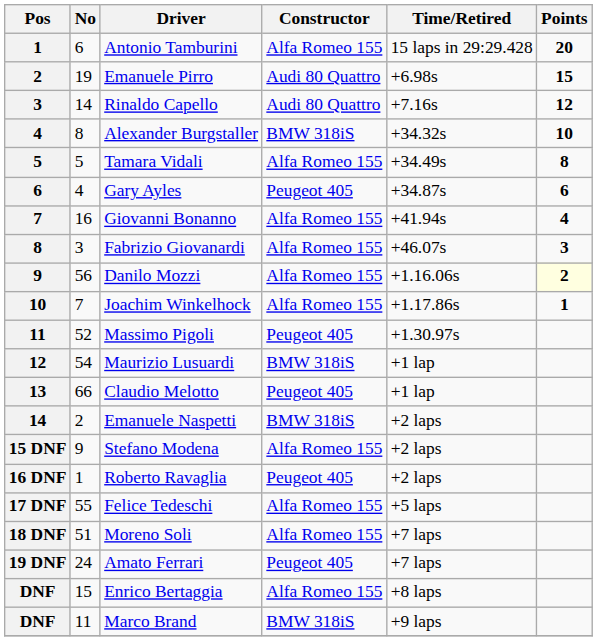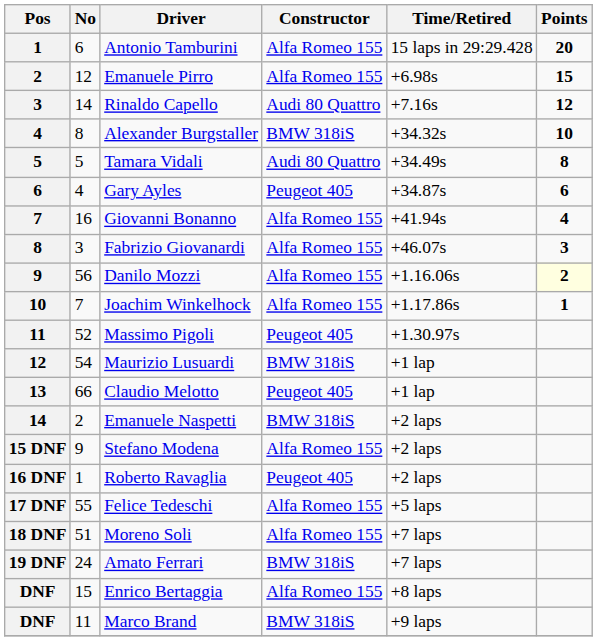 <table class="wikitable" style="font-size: 80%;">
 <tr>
 <th>Pos</th>
 <th>No</th>
 <th>Driver</th>
 <th>Constructor</th>
 <th>Time/Retired</th>
 <th>Points</th>
 </tr>
 <tr>
 <th>1</th>
 <td>6</td>
 <td> <a href='#'>Antonio Tamburini</a></td>
 <td><a href='#'>Alfa Romeo 155</a></td>
 <td>15 laps in 29:29.428</td>
 <td align=center><strong>20</strong></td>
 </tr>
 <tr>
 <th>2</th>
-<td>19</td>
+<td>12</td>
 <td> <a href='#'>Emanuele Pirro</a></td>
-<td><a href='#'>Audi 80 Quattro</a></td>
+<td><a href='#'>Alfa Romeo 155</a></td>
 <td>+6.98s</td>
 <td align=center><strong>15</strong></td>
 </tr>
 <tr>
 <th>3</th>
 <td>14</td>
 <td> <a href='#'>Rinaldo Capello</a></td>
 <td><a href='#'>Audi 80 Quattro</a></td>
 <td>+7.16s</td>
 <td align=center><strong>12</strong></td>
 </tr>
 <tr>
 <th>4</th>
 <td>8</td>
 <td> <a href='#'> Alexander Burgstaller</a></td>
 <td><a href='#'>BMW 318iS</a></td>
 <td>+34.32s</td>
 <td align=center><strong>10</strong></td>
 </tr>
 <tr>
 <th>5</th>
 <td>5</td>
 <td> <a href='#'>Tamara Vidali</a></td>
-<td><a href='#'>Alfa Romeo 155</a></td>
+<td><a href='#'>Audi 80 Quattro</a></td>
 <td>+34.49s</td>
 <td align=center><strong>8</strong></td>
 </tr>
 <tr>
 <th>6</th>
 <td>4</td>
 <td> <a href='#'>Gary Ayles</a></td>
 <td><a href='#'>Peugeot 405</a></td>
 <td>+34.87s</td>
 <td align=center><strong>6</strong></td>
 </tr>
 <tr>
 <th>7</th>
 <td>16</td>
 <td> <a href='#'>Giovanni Bonanno</a></td>
 <td><a href='#'>Alfa Romeo 155</a></td>
 <td>+41.94s</td>
 <td align=center><strong>4</strong></td>
 </tr>
 <tr>
 <th>8</th>
 <td>3</td>
 <td> <a href='#'>Fabrizio Giovanardi</a></td>
 <td><a href='#'>Alfa Romeo 155</a></td>
 <td>+46.07s</td>
 <td align=center><strong>3</strong></td>
 </tr>
 <tr>
 <th>9</th>
 <td>56</td>
 <td> <a href='#'>Danilo Mozzi</a></td>
 <td><a href='#'>Alfa Romeo 155</a></td>
 <td>+1.16.06s</td>
 <td align=center style="background: lightyellow;"><strong>2</strong></td>
 </tr>
 <tr>
 <th>10</th>
 <td>7</td>
 <td> <a href='#'>Joachim Winkelhock</a></td>
 <td><a href='#'>Alfa Romeo 155</a></td>
 <td>+1.17.86s</td>
 <td align=center><strong>1</strong></td>
 </tr>
 <tr>
 <th>11</th>
 <td>52</td>
 <td> <a href='#'>Massimo Pigoli</a></td>
 <td><a href='#'>Peugeot 405</a></td>
 <td>+1.30.97s</td>
 <td></td>
 </tr>
 <tr>
 <th>12</th>
 <td>54</td>
 <td> <a href='#'>Maurizio Lusuardi</a></td>
 <td><a href='#'>BMW 318iS</a></td>
 <td>+1 lap</td>
 <td></td>
 </tr>
 <tr>
 <th>13</th>
 <td>66</td>
 <td> <a href='#'>Claudio Melotto</a></td>
 <td><a href='#'>Peugeot 405</a></td>
 <td>+1 lap</td>
 <td></td>
 </tr>
 <tr>
 <th>14</th>
 <td>2</td>
 <td> <a href='#'>Emanuele Naspetti</a></td>
 <td><a href='#'>BMW 318iS</a></td>
 <td>+2 laps</td>
 <td></td>
 </tr>
 <tr>
 <th>15 DNF</th>
 <td>9</td>
 <td> <a href='#'>Stefano Modena</a></td>
 <td><a href='#'>Alfa Romeo 155</a></td>
 <td>+2 laps</td>
 <td></td>
 </tr>
 <tr>
 <th>16 DNF</th>
 <td>1</td>
 <td> <a href='#'>Roberto Ravaglia</a></td>
 <td><a href='#'>Peugeot 405</a></td>
 <td>+2 laps</td>
 <td></td>
 </tr>
 <tr>
 <th>17 DNF</th>
 <td>55</td>
 <td> <a href='#'>Felice Tedeschi</a></td>
 <td><a href='#'>Alfa Romeo 155</a></td>
 <td>+5 laps</td>
 <td></td>
 </tr>
 <tr>
 <th>18 DNF</th>
 <td>51</td>
 <td> <a href='#'>Moreno Soli</a></td>
 <td><a href='#'>Alfa Romeo 155</a></td>
 <td>+7 laps</td>
 <td></td>
 </tr>
 <tr>
 <th>19 DNF</th>
 <td>24</td>
 <td> <a href='#'>Amato Ferrari</a></td>
-<td><a href='#'>Peugeot 405</a></td>
+<td><a href='#'>BMW 318iS</a></td>
 <td>+7 laps</td>
 <td></td>
 </tr>
 <tr>
 <th>DNF</th>
 <td>15</td>
 <td> <a href='#'>Enrico Bertaggia</a></td>
 <td><a href='#'>Alfa Romeo 155</a></td>
 <td>+8 laps</td>
 <td></td>
 </tr>
 <tr>
 <th>DNF</th>
 <td>11</td>
 <td> <a href='#'>Marco Brand</a></td>
 <td><a href='#'>BMW 318iS</a></td>
 <td>+9 laps</td>
 <td></td>
 </tr>
 <tr>
 </tr>
 </table>
